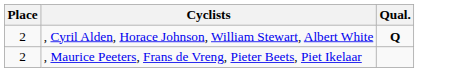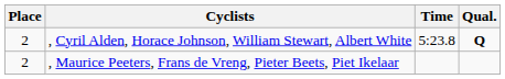 <table class=wikitable style="text-align:center">
 <tr>
 <th>Place</th>
 <th>Cyclists</th>
+<th>Time</th>
 <th>Qual.</th>
 </tr>
 <tr>
 <td>2</td>
 <td align=left>, <a href='#'>Cyril Alden</a>, <a href='#'>Horace Johnson</a>, <a href='#'>William Stewart</a>, <a href='#'>Albert White</a></td>
+<td>5:23.8</td>
 <td><strong>Q</strong></td>
 </tr>
 <tr>
 <td>2</td>
 <td align=left>, <a href='#'>Maurice Peeters</a>, <a href='#'>Frans de Vreng</a>, <a href='#'>Pieter Beets</a>, <a href='#'>Piet Ikelaar</a></td>
 <td></td>
+<td></td>
 </tr>
 </table>
